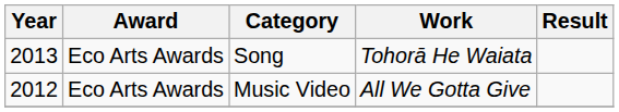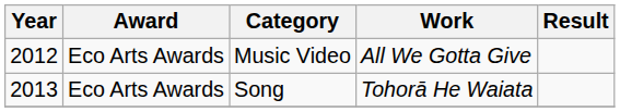 <table class="wikitable">
 <tr>
 <th>Year</th>
 <th>Award</th>
 <th>Category</th>
 <th>Work</th>
 <th>Result</th>
 </tr>
 <tr>
+<td>2012</td>
+<td>Eco Arts Awards</td>
+<td>Music Video</td>
+<td><em>All We Gotta Give</em></td>
+<td></td>
+</tr>
+<tr>
 <td>2013</td>
 <td>Eco Arts Awards</td>
 <td>Song</td>
 <td><em>Tohorā He Waiata</em></td>
 <td></td>
 </tr>
 <tr>
-<td>2012</td>
-<td>Eco Arts Awards</td>
-<td>Music Video</td>
-<td><em>All We Gotta Give</em></td>
-<td></td>
-</tr>
-<tr>
 </tr>
 </table>
